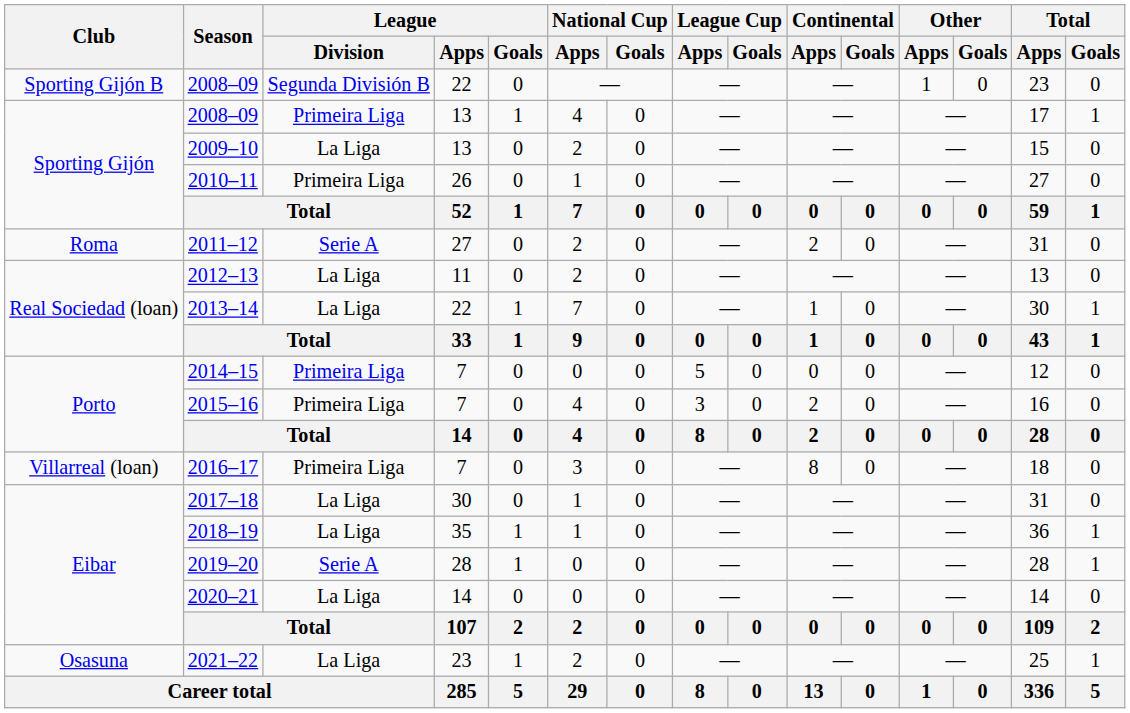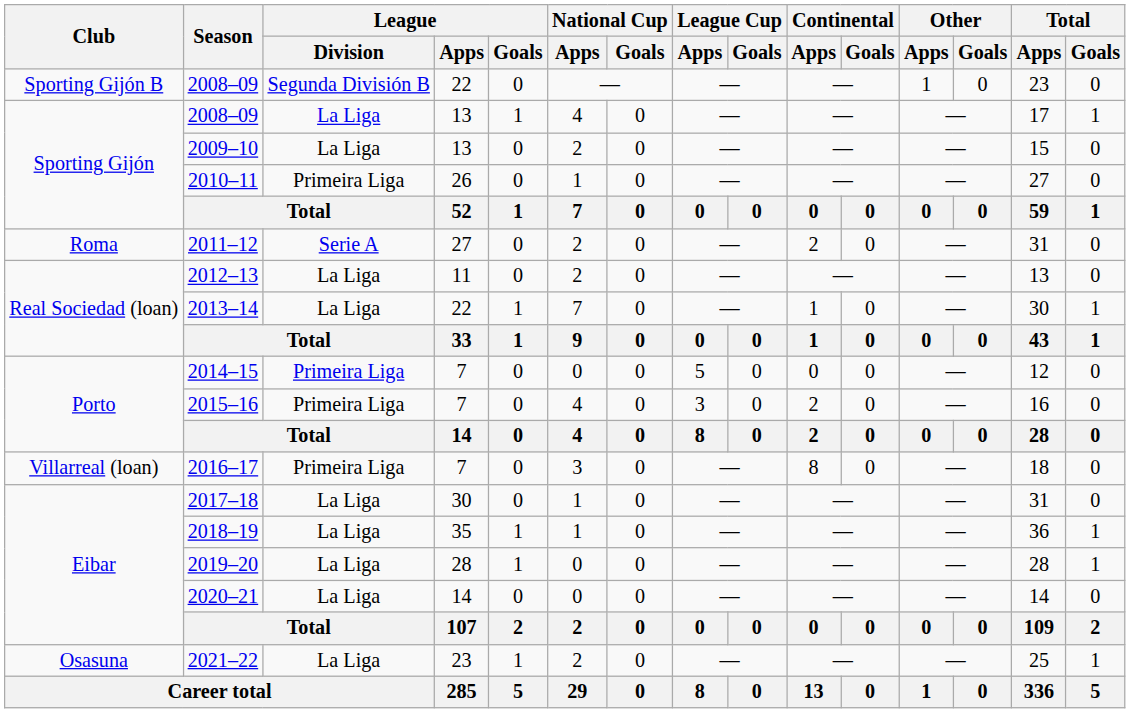 <table class="wikitable" style="text-align:center">
 <tr>
 <th rowspan="2">Club</th>
 <th rowspan="2">Season</th>
 <th colspan="3">League</th>
 <th colspan="2">National Cup</th>
 <th colspan="2">League Cup</th>
 <th colspan="2">Continental</th>
 <th colspan="2">Other</th>
 <th colspan="2">Total</th>
 </tr>
 <tr>
 <th>Division</th>
 <th>Apps</th>
 <th>Goals</th>
 <th>Apps</th>
 <th>Goals</th>
 <th>Apps</th>
 <th>Goals</th>
 <th>Apps</th>
 <th>Goals</th>
 <th>Apps</th>
 <th>Goals</th>
 <th>Apps</th>
 <th>Goals</th>
 </tr>
 <tr>
 <td><a href='#'>Sporting Gijón B</a></td>
 <td><a href='#'>2008–09</a></td>
 <td><a href='#'>Segunda División B</a></td>
 <td>22</td>
 <td>0</td>
 <td colspan="2">—</td>
 <td colspan="2">—</td>
 <td colspan="2">—</td>
 <td>1</td>
 <td>0</td>
 <td>23</td>
 <td>0</td>
 </tr>
 <tr>
 <td rowspan="4"><a href='#'>Sporting Gijón</a></td>
 <td><a href='#'>2008–09</a></td>
-<td><a href='#'>Primeira Liga</a></td>
+<td><a href='#'>La Liga</a></td>
 <td>13</td>
 <td>1</td>
 <td>4</td>
 <td>0</td>
 <td colspan="2">—</td>
 <td colspan="2">—</td>
 <td colspan="2">—</td>
 <td>17</td>
 <td>1</td>
 </tr>
 <tr>
 <td><a href='#'>2009–10</a></td>
 <td>La Liga</td>
 <td>13</td>
 <td>0</td>
 <td>2</td>
 <td>0</td>
 <td colspan="2">—</td>
 <td colspan="2">—</td>
 <td colspan="2">—</td>
 <td>15</td>
 <td>0</td>
 </tr>
 <tr>
 <td><a href='#'>2010–11</a></td>
 <td>Primeira Liga</td>
 <td>26</td>
 <td>0</td>
 <td>1</td>
 <td>0</td>
 <td colspan="2">—</td>
 <td colspan="2">—</td>
 <td colspan="2">—</td>
 <td>27</td>
 <td>0</td>
 </tr>
 <tr>
 <th colspan="2">Total</th>
 <th>52</th>
 <th>1</th>
 <th>7</th>
 <th>0</th>
 <th>0</th>
 <th>0</th>
 <th>0</th>
 <th>0</th>
 <th>0</th>
 <th>0</th>
 <th>59</th>
 <th>1</th>
 </tr>
 <tr>
 <td><a href='#'>Roma</a></td>
 <td><a href='#'>2011–12</a></td>
 <td><a href='#'>Serie A</a></td>
 <td>27</td>
 <td>0</td>
 <td>2</td>
 <td>0</td>
 <td colspan="2">—</td>
 <td>2</td>
 <td>0</td>
 <td colspan="2">—</td>
 <td>31</td>
 <td>0</td>
 </tr>
 <tr>
 <td rowspan="3"><a href='#'>Real Sociedad</a> (loan)</td>
 <td><a href='#'>2012–13</a></td>
 <td>La Liga</td>
 <td>11</td>
 <td>0</td>
 <td>2</td>
 <td>0</td>
 <td colspan="2">—</td>
 <td colspan="2">—</td>
 <td colspan="2">—</td>
 <td>13</td>
 <td>0</td>
 </tr>
 <tr>
 <td><a href='#'>2013–14</a></td>
 <td>La Liga</td>
 <td>22</td>
 <td>1</td>
 <td>7</td>
 <td>0</td>
 <td colspan="2">—</td>
 <td>1</td>
 <td>0</td>
 <td colspan="2">—</td>
 <td>30</td>
 <td>1</td>
 </tr>
 <tr>
 <th colspan="2">Total</th>
 <th>33</th>
 <th>1</th>
 <th>9</th>
 <th>0</th>
 <th>0</th>
 <th>0</th>
 <th>1</th>
 <th>0</th>
 <th>0</th>
 <th>0</th>
 <th>43</th>
 <th>1</th>
 </tr>
 <tr>
 <td rowspan="3"><a href='#'>Porto</a></td>
 <td><a href='#'>2014–15</a></td>
 <td><a href='#'>Primeira Liga</a></td>
 <td>7</td>
 <td>0</td>
 <td>0</td>
 <td>0</td>
 <td>5</td>
 <td>0</td>
 <td>0</td>
 <td>0</td>
 <td colspan="2">—</td>
 <td>12</td>
 <td>0</td>
 </tr>
 <tr>
 <td><a href='#'>2015–16</a></td>
 <td>Primeira Liga</td>
 <td>7</td>
 <td>0</td>
 <td>4</td>
 <td>0</td>
 <td>3</td>
 <td>0</td>
 <td>2</td>
 <td>0</td>
 <td colspan="2">—</td>
 <td>16</td>
 <td>0</td>
 </tr>
 <tr>
 <th colspan="2">Total</th>
 <th>14</th>
 <th>0</th>
 <th>4</th>
 <th>0</th>
 <th>8</th>
 <th>0</th>
 <th>2</th>
 <th>0</th>
 <th>0</th>
 <th>0</th>
 <th>28</th>
 <th>0</th>
 </tr>
 <tr>
 <td><a href='#'>Villarreal</a> (loan)</td>
 <td><a href='#'>2016–17</a></td>
 <td>Primeira Liga</td>
 <td>7</td>
 <td>0</td>
 <td>3</td>
 <td>0</td>
 <td colspan="2">—</td>
 <td>8</td>
 <td>0</td>
 <td colspan="2">—</td>
 <td>18</td>
 <td>0</td>
 </tr>
 <tr>
 <td rowspan="5"><a href='#'>Eibar</a></td>
 <td><a href='#'>2017–18</a></td>
 <td>La Liga</td>
 <td>30</td>
 <td>0</td>
 <td>1</td>
 <td>0</td>
 <td colspan="2">—</td>
 <td colspan="2">—</td>
 <td colspan="2">—</td>
 <td>31</td>
 <td>0</td>
 </tr>
 <tr>
 <td><a href='#'>2018–19</a></td>
 <td>La Liga</td>
 <td>35</td>
 <td>1</td>
 <td>1</td>
 <td>0</td>
 <td colspan="2">—</td>
 <td colspan="2">—</td>
 <td colspan="2">—</td>
 <td>36</td>
 <td>1</td>
 </tr>
 <tr>
 <td><a href='#'>2019–20</a></td>
-<td><a href='#'>Serie A</a></td>
+<td>La Liga</td>
 <td>28</td>
 <td>1</td>
 <td>0</td>
 <td>0</td>
 <td colspan="2">—</td>
 <td colspan="2">—</td>
 <td colspan="2">—</td>
 <td>28</td>
 <td>1</td>
 </tr>
 <tr>
 <td><a href='#'>2020–21</a></td>
 <td>La Liga</td>
 <td>14</td>
 <td>0</td>
 <td>0</td>
 <td>0</td>
 <td colspan="2">—</td>
 <td colspan="2">—</td>
 <td colspan="2">—</td>
 <td>14</td>
 <td>0</td>
 </tr>
 <tr>
 <th colspan="2">Total</th>
 <th>107</th>
 <th>2</th>
 <th>2</th>
 <th>0</th>
 <th>0</th>
 <th>0</th>
 <th>0</th>
 <th>0</th>
 <th>0</th>
 <th>0</th>
 <th>109</th>
 <th>2</th>
 </tr>
 <tr>
 <td><a href='#'>Osasuna</a></td>
 <td><a href='#'>2021–22</a></td>
 <td>La Liga</td>
 <td>23</td>
 <td>1</td>
 <td>2</td>
 <td>0</td>
 <td colspan="2">—</td>
 <td colspan="2">—</td>
 <td colspan="2">—</td>
 <td>25</td>
 <td>1</td>
 </tr>
 <tr>
 <th colspan="3">Career total</th>
 <th>285</th>
 <th>5</th>
 <th>29</th>
 <th>0</th>
 <th>8</th>
 <th>0</th>
 <th>13</th>
 <th>0</th>
 <th>1</th>
 <th>0</th>
 <th>336</th>
 <th>5</th>
 </tr>
 </table>
